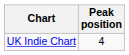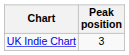 <table class="wikitable" align="left">
 <tr>
 <th>Chart</th>
 <th align="center">Peak<br>position</th>
 </tr>
 <tr>
 <td align="left"><a href='#'>UK Indie Chart</a></td>
-<td align="center">4</td>
+<td align="center">3</td>
 </tr>
 </table>
